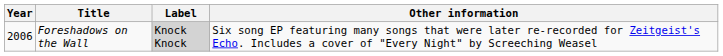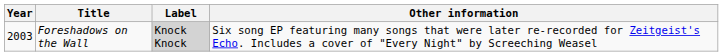 <table class="wikitable">
 <tr>
 <th>Year</th>
 <th>Title</th>
 <th>Label</th>
 <th>Other information</th>
 </tr>
 <tr>
-<td>2006</td>
+<td>2003</td>
 <td><em>Foreshadows on the Wall</em></td>
 <td style="background: lightgrey;">Knock Knock</td>
 <td>Six song EP featuring many songs that were later re-recorded for <a href='#'>Zeitgeist's Echo</a>. Includes a cover of "Every Night" by Screeching Weasel</td>
 </tr>
 </table>
